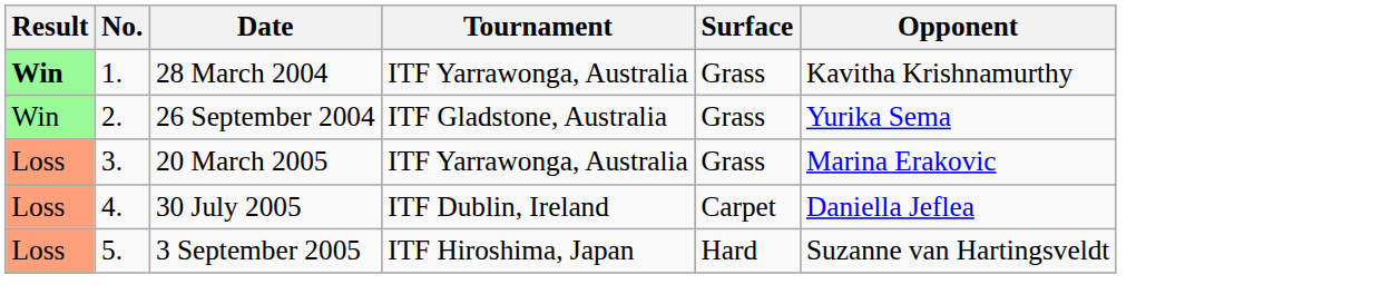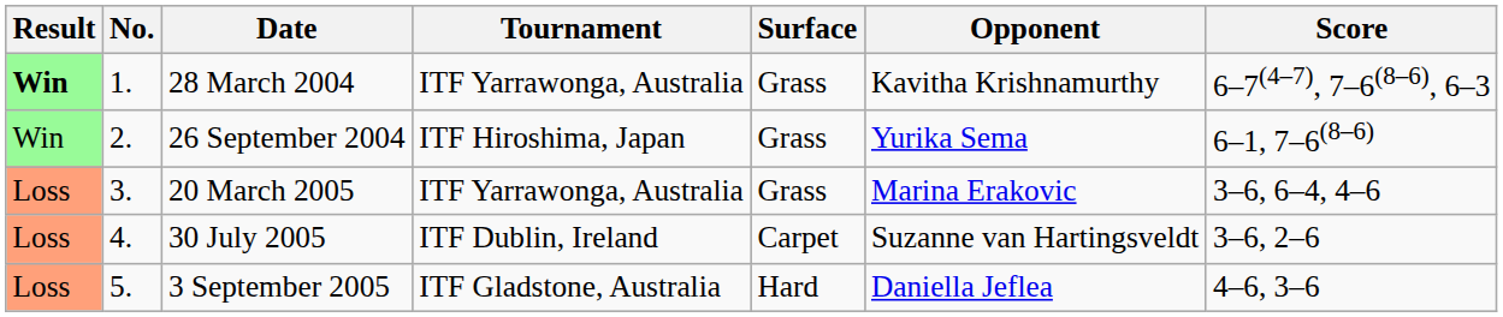 <table class=wikitable>
 <tr>
 <th>Result</th>
 <th>No.</th>
 <th>Date</th>
 <th>Tournament</th>
 <th>Surface</th>
 <th>Opponent</th>
+<th>Score</th>
 </tr>
 <tr>
 <td bgcolor="98FB98"><strong>Win</strong></td>
 <td>1.</td>
 <td>28 March 2004</td>
 <td>ITF Yarrawonga, Australia</td>
 <td>Grass</td>
 <td> Kavitha Krishnamurthy</td>
+<td>6–7<sup>(4–7)</sup>, 7–6<sup>(8–6)</sup>, 6–3</td>
 </tr>
 <tr>
 <td bgcolor="98FB98">Win</td>
 <td>2.</td>
 <td>26 September 2004</td>
-<td>ITF Gladstone, Australia</td>
+<td>ITF Hiroshima, Japan</td>
 <td>Grass</td>
 <td> <a href='#'>Yurika Sema</a></td>
+<td>6–1, 7–6<sup>(8–6)</sup></td>
 </tr>
 <tr>
 <td bgcolor="FFA07A">Loss</td>
 <td>3.</td>
 <td>20 March 2005</td>
 <td>ITF Yarrawonga, Australia</td>
 <td>Grass</td>
 <td> <a href='#'>Marina Erakovic</a></td>
+<td>3–6, 6–4, 4–6</td>
 </tr>
 <tr>
 <td bgcolor="FFA07A">Loss</td>
 <td>4.</td>
 <td>30 July 2005</td>
 <td>ITF Dublin, Ireland</td>
 <td>Carpet</td>
-<td> <a href='#'>Daniella Jeflea</a></td>
+<td> Suzanne van Hartingsveldt</td>
+<td>3–6, 2–6</td>
 </tr>
 <tr>
 <td bgcolor="FFA07A">Loss</td>
 <td>5.</td>
 <td>3 September 2005</td>
-<td>ITF Hiroshima, Japan</td>
+<td>ITF Gladstone, Australia</td>
 <td>Hard</td>
-<td> Suzanne van Hartingsveldt</td>
+<td> <a href='#'>Daniella Jeflea</a></td>
+<td>4–6, 3–6</td>
 </tr>
 </table>
